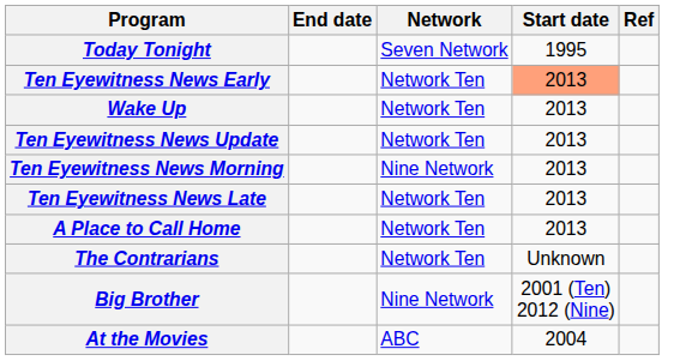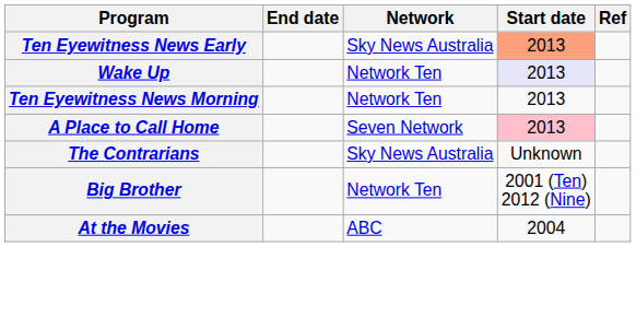 <table class="wikitable plainrowheaders sortable" style="text-align:left">
 <tr>
 <th scope="col">Program</th>
 <th scope="col">End date</th>
 <th scope="col">Network</th>
 <th scope="col">Start date</th>
 <th scope="col" class="unsortable">Ref</th>
 </tr>
 <tr>
-<th scope="row"><em><a href='#'>Today Tonight</a></em></th>
-<td align=center></td>
-<td><a href='#'>Seven Network</a></td>
-<td align=center>1995</td>
-<td></td>
-</tr>
-<tr>
 <th scope="row"><em><a href='#'>Ten Eyewitness News Early</a></em></th>
 <td align=center></td>
-<td><a href='#'>Network Ten</a></td>
+<td><a href='#'>Sky News Australia</a></td>
 <td align=center style="background: lightsalmon;">2013</td>
 <td></td>
 </tr>
 <tr>
 <th scope="row"><em><a href='#'>Wake Up</a></em></th>
 <td align=center></td>
 <td><a href='#'>Network Ten</a></td>
-<td align=center>2013</td>
-<td></td>
-</tr>
-<tr>
-<th scope="row"><em><a href='#'>Ten Eyewitness News Update</a></em></th>
-<td align=center></td>
-<td><a href='#'>Network Ten</a></td>
-<td align=center>2013</td>
+<td align=center style="background: lavender;">2013</td>
 <td></td>
 </tr>
 <tr>
 <th scope="row"><em><a href='#'>Ten Eyewitness News Morning</a></em></th>
-<td align=center></td>
-<td><a href='#'>Nine Network</a></td>
-<td align=center>2013</td>
-<td></td>
-</tr>
-<tr>
-<th scope="row"><em><a href='#'>Ten Eyewitness News Late</a></em></th>
 <td align=center></td>
 <td><a href='#'>Network Ten</a></td>
 <td align=center>2013</td>
 <td></td>
 </tr>
 <tr>
 <th scope="row"><em><a href='#'>A Place to Call Home</a></em></th>
 <td align=center></td>
-<td><a href='#'>Network Ten</a></td>
-<td align=center>2013</td>
+<td><a href='#'>Seven Network</a></td>
+<td align=center style="background: pink;">2013</td>
 <td></td>
 </tr>
 <tr>
 <th scope="row"><em><a href='#'>The Contrarians</a></em></th>
 <td align=center></td>
-<td><a href='#'>Network Ten</a></td>
+<td><a href='#'>Sky News Australia</a></td>
 <td align=center>Unknown</td>
 <td></td>
 </tr>
 <tr>
 <th scope="row"><em><a href='#'>Big Brother</a></em></th>
 <td align=center></td>
-<td><a href='#'>Nine Network</a></td>
+<td><a href='#'>Network Ten</a></td>
 <td align=center>2001 (<a href='#'>Ten</a>)<br>2012 (<a href='#'>Nine</a>)</td>
 <td></td>
 </tr>
 <tr>
 <th scope="row"><em><a href='#'>At the Movies</a></em></th>
 <td align=center></td>
 <td><a href='#'>ABC</a></td>
 <td align=center>2004</td>
 <td></td>
 </tr>
 </table>
